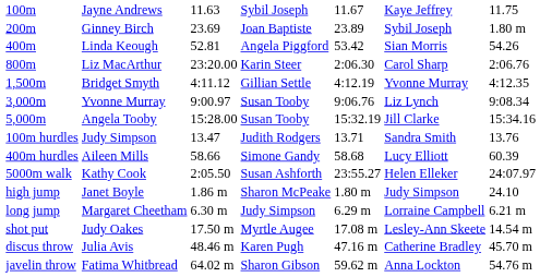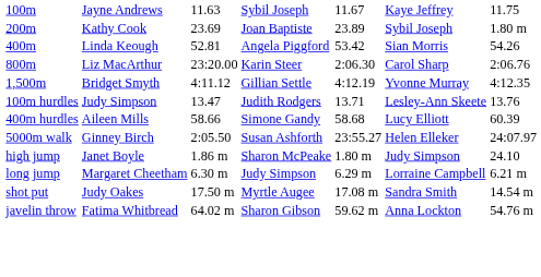 <table>
 <tr>
 <td><a href='#'>100m</a></td>
 <td><a href='#'>Jayne Andrews</a></td>
 <td>11.63</td>
 <td><a href='#'>Sybil Joseph</a></td>
 <td>11.67</td>
 <td><a href='#'>Kaye Jeffrey</a></td>
 <td>11.75</td>
 </tr>
 <tr>
 <td><a href='#'>200m</a></td>
-<td><a href='#'>Ginney Birch</a></td>
+<td><a href='#'>Kathy Cook</a></td>
 <td>23.69</td>
 <td><a href='#'>Joan Baptiste</a></td>
 <td>23.89</td>
 <td><a href='#'>Sybil Joseph</a></td>
 <td>1.80 m</td>
 </tr>
 <tr>
 <td><a href='#'>400m</a></td>
 <td><a href='#'>Linda Keough</a></td>
 <td>52.81</td>
 <td><a href='#'>Angela Piggford</a></td>
 <td>53.42</td>
 <td> <a href='#'>Sian Morris</a></td>
 <td>54.26</td>
 </tr>
 <tr>
 <td><a href='#'>800m</a></td>
 <td> <a href='#'>Liz MacArthur</a></td>
 <td>23:20.00</td>
 <td> <a href='#'>Karin Steer</a></td>
 <td>2:06.30</td>
 <td> <a href='#'>Carol Sharp</a></td>
 <td>2:06.76</td>
 </tr>
 <tr>
 <td><a href='#'>1,500m</a></td>
 <td><a href='#'>Bridget Smyth</a></td>
 <td>4:11.12</td>
 <td><a href='#'>Gillian Settle</a></td>
 <td>4:12.19</td>
 <td> <a href='#'>Yvonne Murray</a></td>
 <td>4:12.35</td>
 </tr>
 <tr>
-<td><a href='#'>3,000m</a></td>
-<td> <a href='#'>Yvonne Murray</a></td>
-<td>9:00.97</td>
-<td> <a href='#'>Susan Tooby</a></td>
-<td>9:06.76</td>
-<td> <a href='#'>Liz Lynch</a></td>
-<td>9:08.34</td>
-</tr>
-<tr>
-<td><a href='#'>5,000m</a></td>
-<td> <a href='#'>Angela Tooby</a></td>
-<td>15:28.00</td>
-<td> <a href='#'>Susan Tooby</a></td>
-<td>15:32.19</td>
-<td><a href='#'>Jill Clarke</a></td>
-<td>15:34.16</td>
-</tr>
-<tr>
 <td><a href='#'>100m hurdles</a></td>
 <td><a href='#'>Judy Simpson</a></td>
 <td>13.47</td>
 <td><a href='#'>Judith Rodgers</a></td>
 <td>13.71</td>
-<td><a href='#'>Sandra Smith</a></td>
+<td><a href='#'>Lesley-Ann Skeete</a></td>
 <td>13.76</td>
 </tr>
 <tr>
 <td><a href='#'>400m hurdles</a></td>
 <td><a href='#'>Aileen Mills</a></td>
 <td>58.66</td>
 <td><a href='#'>Simone Gandy</a></td>
 <td>58.68</td>
 <td><a href='#'>Lucy Elliott</a></td>
 <td>60.39</td>
 </tr>
 <tr>
 <td><a href='#'>5000m walk</a></td>
-<td><a href='#'>Kathy Cook</a></td>
+<td><a href='#'>Ginney Birch</a></td>
 <td>2:05.50</td>
 <td><a href='#'>Susan Ashforth</a></td>
 <td>23:55.27</td>
 <td><a href='#'>Helen Elleker</a></td>
 <td>24:07.97</td>
 </tr>
 <tr>
 <td><a href='#'>high jump</a></td>
 <td> <a href='#'>Janet Boyle</a></td>
 <td>1.86 m</td>
 <td> <a href='#'>Sharon McPeake</a></td>
 <td>1.80 m</td>
 <td><a href='#'>Judy Simpson</a></td>
 <td>24.10</td>
 </tr>
 <tr>
 <td><a href='#'>long jump</a></td>
 <td><a href='#'>Margaret Cheetham</a></td>
 <td>6.30 m</td>
 <td><a href='#'>Judy Simpson</a></td>
 <td>6.29 m</td>
 <td> <a href='#'>Lorraine Campbell</a></td>
 <td>6.21 m</td>
 </tr>
 <tr>
 <td><a href='#'>shot put</a></td>
 <td><a href='#'>Judy Oakes</a></td>
 <td>17.50 m</td>
 <td><a href='#'>Myrtle Augee</a></td>
 <td>17.08 m</td>
-<td><a href='#'>Lesley-Ann Skeete</a></td>
+<td><a href='#'>Sandra Smith</a></td>
 <td>14.54 m</td>
-</tr>
-<tr>
-<td><a href='#'>discus throw</a></td>
-<td><a href='#'>Julia Avis</a></td>
-<td>48.46 m</td>
-<td><a href='#'>Karen Pugh</a></td>
-<td>47.16 m</td>
-<td><a href='#'>Catherine Bradley</a></td>
-<td>45.70 m</td>
 </tr>
 <tr>
 <td><a href='#'>javelin throw</a></td>
 <td><a href='#'>Fatima Whitbread</a></td>
 <td>64.02 m</td>
 <td><a href='#'>Sharon Gibson</a></td>
 <td>59.62 m</td>
 <td><a href='#'>Anna Lockton</a></td>
 <td>54.76 m</td>
 </tr>
 </table>
